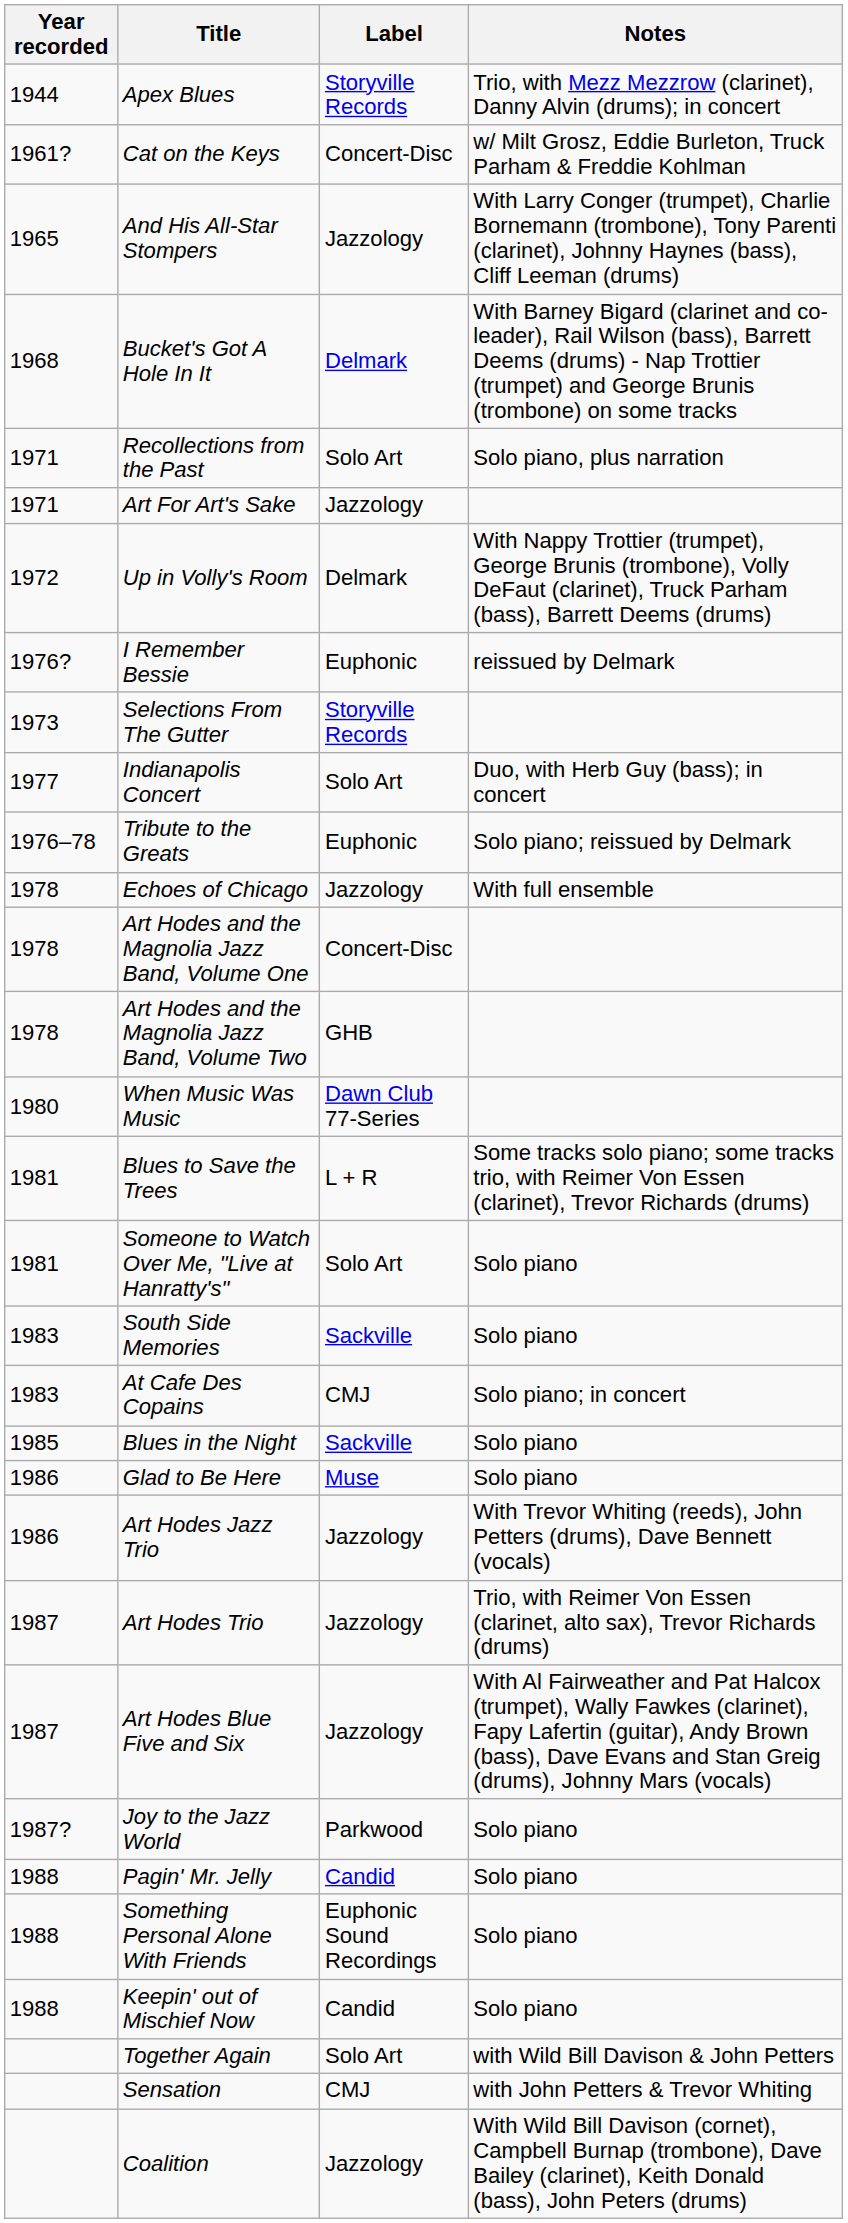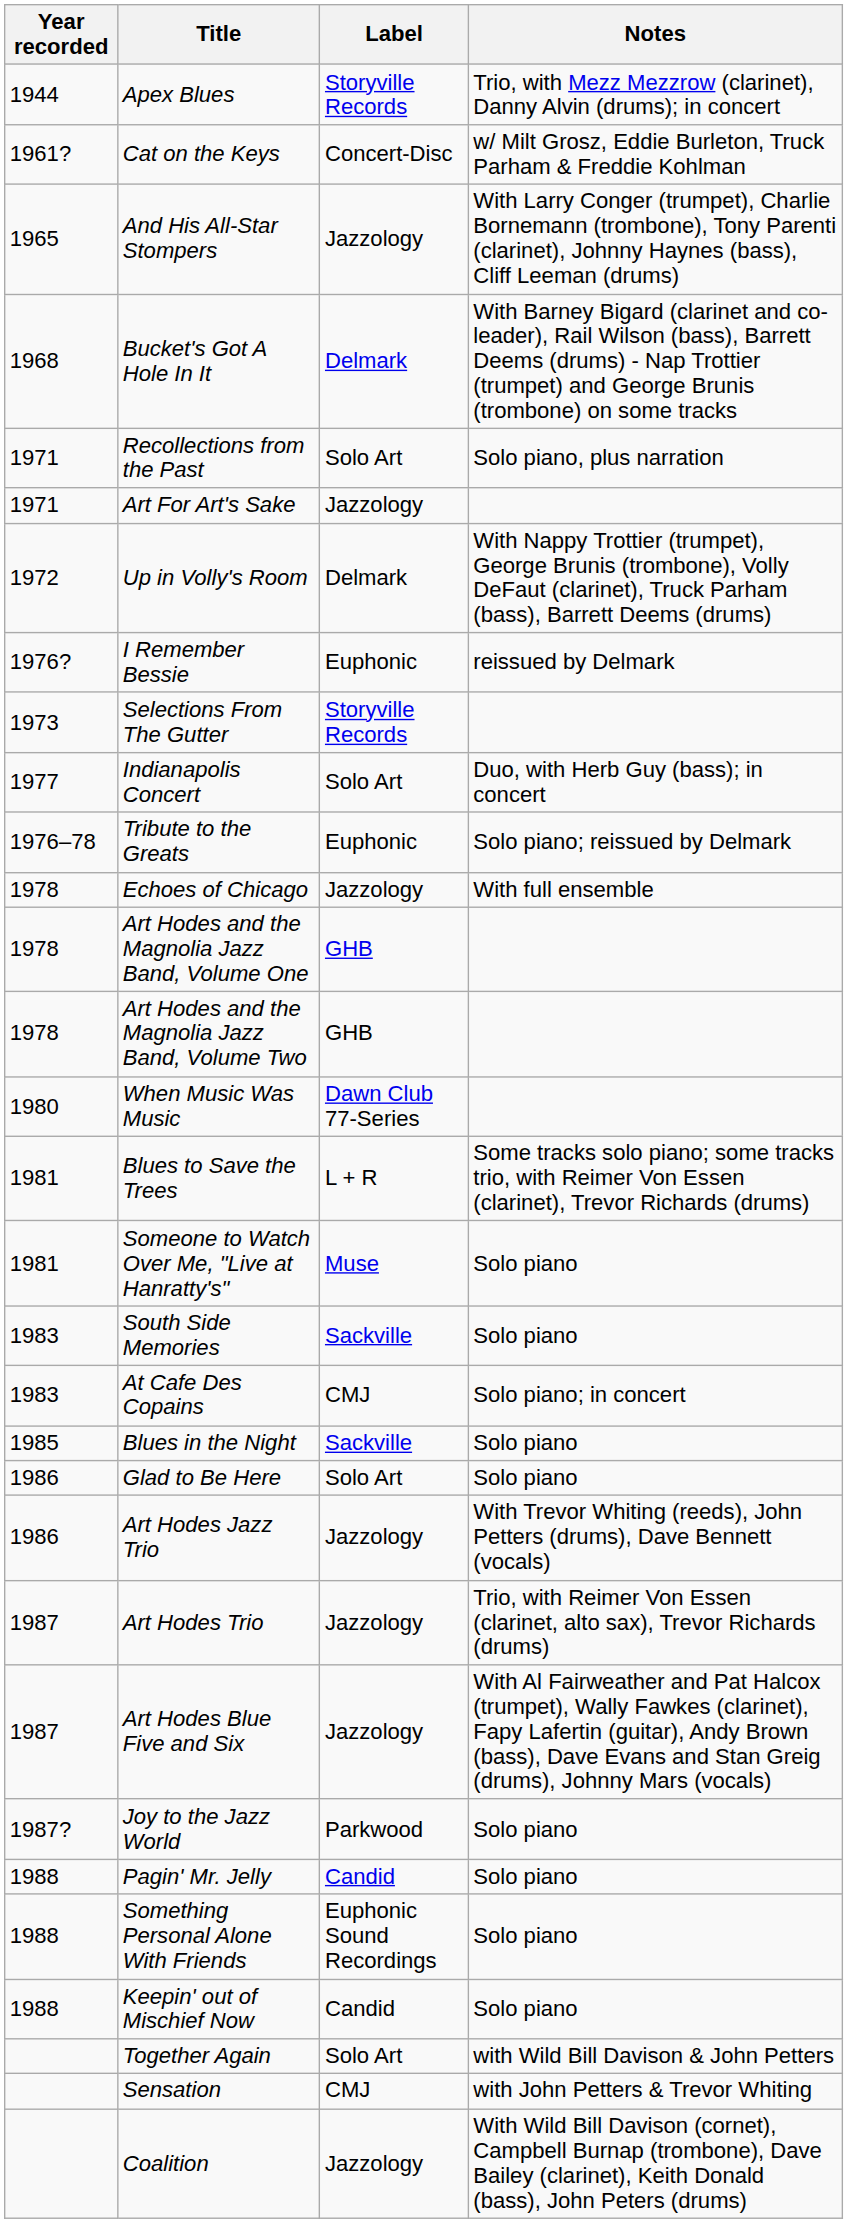 <table class="wikitable sortable">
 <tr>
 <th>Year recorded</th>
 <th>Title</th>
 <th>Label</th>
 <th>Notes</th>
 </tr>
 <tr>
 <td>1944</td>
 <td><em>Apex Blues</em></td>
 <td><a href='#'>Storyville Records</a></td>
 <td>Trio, with <a href='#'>Mezz Mezzrow</a> (clarinet), Danny Alvin (drums); in concert</td>
 </tr>
 <tr>
 <td>1961?</td>
 <td><em>Cat on the Keys</em></td>
 <td>Concert-Disc</td>
 <td>w/ Milt Grosz, Eddie Burleton, Truck Parham & Freddie Kohlman</td>
 </tr>
 <tr>
 <td>1965</td>
 <td><em>And His All-Star Stompers</em></td>
 <td>Jazzology</td>
 <td>With Larry Conger (trumpet), Charlie Bornemann (trombone), Tony Parenti (clarinet), Johnny Haynes (bass), Cliff Leeman (drums)</td>
 </tr>
 <tr>
 <td>1968</td>
 <td><em>Bucket's Got A Hole In It</em></td>
 <td><a href='#'>Delmark</a></td>
 <td>With Barney Bigard (clarinet and co-leader), Rail Wilson (bass), Barrett Deems (drums) - Nap Trottier (trumpet) and George Brunis (trombone) on some tracks</td>
 </tr>
 <tr>
 <td>1971</td>
 <td><em>Recollections from the Past</em></td>
 <td>Solo Art</td>
 <td>Solo piano, plus narration</td>
 </tr>
 <tr>
 <td>1971</td>
 <td><em>Art For Art's Sake</em></td>
 <td>Jazzology</td>
 </tr>
 <tr>
 <td>1972</td>
 <td><em>Up in Volly's Room</em></td>
 <td>Delmark</td>
 <td>With Nappy Trottier (trumpet), George Brunis (trombone), Volly DeFaut (clarinet), Truck Parham (bass), Barrett Deems (drums)</td>
 </tr>
 <tr>
 <td>1976?</td>
 <td><em>I Remember Bessie</em></td>
 <td>Euphonic</td>
 <td>reissued by Delmark</td>
 </tr>
 <tr>
 <td>1973</td>
 <td><em>Selections From The Gutter</em></td>
 <td><a href='#'>Storyville Records</a></td>
 </tr>
 <tr>
 <td>1977</td>
 <td><em>Indianapolis Concert</em></td>
 <td>Solo Art</td>
 <td>Duo, with Herb Guy (bass); in concert</td>
 </tr>
 <tr>
 <td>1976–78</td>
 <td><em>Tribute to the Greats</em></td>
 <td>Euphonic</td>
 <td>Solo piano; reissued by Delmark</td>
 </tr>
 <tr>
 <td>1978</td>
 <td><em>Echoes of Chicago</em></td>
 <td>Jazzology</td>
 <td>With full ensemble</td>
 </tr>
 <tr>
 <td>1978</td>
 <td><em>Art Hodes and the Magnolia Jazz Band, Volume One</em></td>
-<td>Concert-Disc</td>
+<td><a href='#'>GHB</a></td>
 <td></td>
 </tr>
 <tr>
 <td>1978</td>
 <td><em>Art Hodes and the Magnolia Jazz Band, Volume Two</em></td>
 <td>GHB</td>
 <td></td>
 </tr>
 <tr>
 <td>1980</td>
 <td><em> When Music Was Music</em></td>
 <td><a href='#'>Dawn Club</a> 77-Series</td>
 </tr>
 <tr>
 <td>1981</td>
 <td><em>Blues to Save the Trees</em></td>
 <td>L + R</td>
 <td>Some tracks solo piano; some tracks trio, with Reimer Von Essen (clarinet), Trevor Richards (drums)</td>
 </tr>
 <tr>
 <td>1981</td>
 <td><em>Someone to Watch Over Me, "Live at Hanratty's"</em></td>
-<td>Solo Art</td>
+<td><a href='#'>Muse</a></td>
 <td>Solo piano</td>
 </tr>
 <tr>
 <td>1983</td>
 <td><em>South Side Memories</em></td>
 <td><a href='#'>Sackville</a></td>
 <td>Solo piano</td>
 </tr>
 <tr>
 <td>1983</td>
 <td><em>At Cafe Des Copains</em></td>
 <td>CMJ</td>
 <td>Solo piano; in concert</td>
 </tr>
 <tr>
 <td>1985</td>
 <td><em>Blues in the Night</em></td>
 <td><a href='#'>Sackville</a></td>
 <td>Solo piano</td>
 </tr>
 <tr>
 <td>1986</td>
 <td><em>Glad to Be Here</em></td>
-<td><a href='#'>Muse</a></td>
+<td>Solo Art</td>
 <td>Solo piano</td>
 </tr>
 <tr>
 <td>1986</td>
 <td><em>Art Hodes Jazz Trio</em></td>
 <td>Jazzology</td>
 <td>With Trevor Whiting (reeds), John Petters (drums), Dave Bennett (vocals)</td>
 </tr>
 <tr>
 <td>1987</td>
 <td><em>Art Hodes Trio</em></td>
 <td>Jazzology</td>
 <td>Trio, with Reimer Von Essen (clarinet, alto sax), Trevor Richards (drums)</td>
 </tr>
 <tr>
 <td>1987</td>
 <td><em>Art Hodes Blue Five and Six</em></td>
 <td>Jazzology</td>
 <td>With Al Fairweather and Pat Halcox (trumpet), Wally Fawkes (clarinet), Fapy Lafertin (guitar), Andy Brown (bass), Dave Evans and Stan Greig (drums), Johnny Mars (vocals)</td>
 </tr>
 <tr>
 <td>1987?</td>
 <td><em>Joy to the Jazz World</em></td>
 <td>Parkwood</td>
 <td>Solo piano</td>
 </tr>
 <tr>
 <td>1988</td>
 <td><em>Pagin' Mr. Jelly</em></td>
 <td><a href='#'>Candid</a></td>
 <td>Solo piano</td>
 </tr>
 <tr>
 <td>1988</td>
 <td><em>Something Personal Alone With Friends</em></td>
 <td>Euphonic Sound Recordings</td>
 <td>Solo piano</td>
 </tr>
 <tr>
 <td>1988</td>
 <td><em>Keepin' out of Mischief Now</em></td>
 <td>Candid</td>
 <td>Solo piano</td>
 </tr>
 <tr>
 <td></td>
 <td><em>Together Again</em></td>
 <td>Solo Art</td>
 <td>with Wild Bill Davison & John Petters</td>
 </tr>
 <tr>
 <td></td>
 <td><em>Sensation</em></td>
 <td>CMJ</td>
 <td>with John Petters & Trevor Whiting</td>
 </tr>
 <tr>
 <td></td>
 <td><em>Coalition</em></td>
 <td>Jazzology</td>
 <td>With Wild Bill Davison (cornet), Campbell Burnap (trombone), Dave Bailey (clarinet), Keith Donald (bass), John Peters (drums)</td>
 </tr>
 </table>
